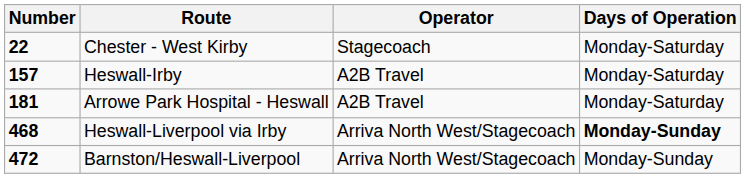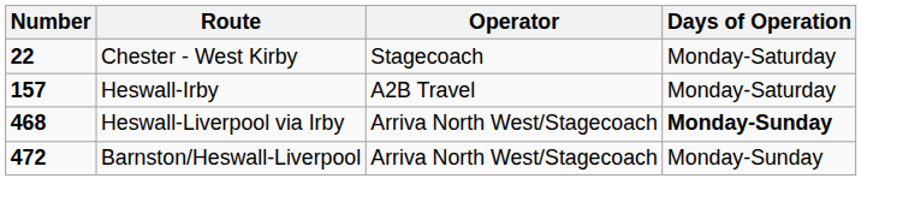 <table class="wikitable" border="1">
 <tr>
 <th>Number</th>
 <th>Route</th>
 <th>Operator</th>
 <th>Days of Operation</th>
 </tr>
 <tr>
 <td><strong>22</strong></td>
 <td>Chester - West Kirby</td>
 <td>Stagecoach</td>
 <td>Monday-Saturday</td>
 </tr>
 <tr>
 <td><strong>157</strong></td>
 <td>Heswall-Irby</td>
 <td>A2B Travel</td>
 <td>Monday-Saturday</td>
 </tr>
 <tr>
-<td><strong>181</strong></td>
-<td>Arrowe Park Hospital - Heswall</td>
-<td>A2B Travel</td>
-<td>Monday-Saturday</td>
-</tr>
-<tr>
 <td><strong>468</strong></td>
 <td>Heswall-Liverpool via Irby</td>
 <td>Arriva North West/Stagecoach</td>
 <td><strong>Monday-Sunday</strong></td>
 </tr>
 <tr>
 <td><strong>472</strong></td>
 <td>Barnston/Heswall-Liverpool</td>
 <td>Arriva North West/Stagecoach</td>
 <td>Monday-Sunday</td>
 </tr>
 </table>
